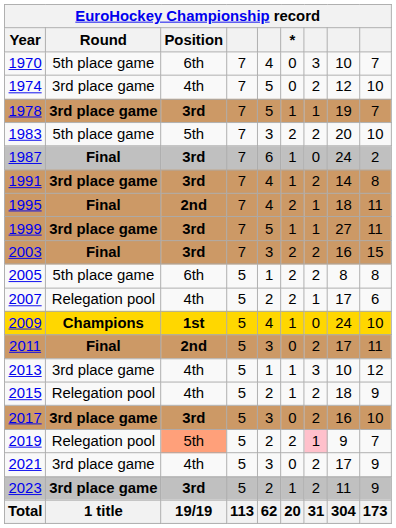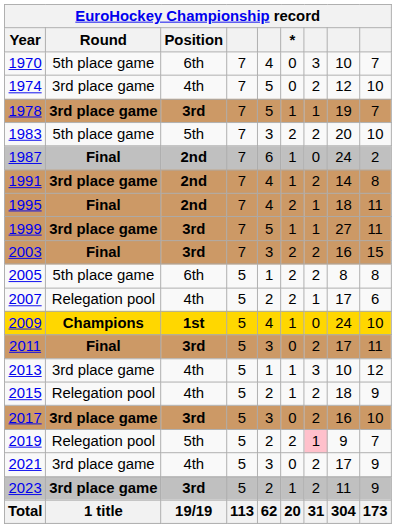 <table class="wikitable" style="text-align: center;">
 <tr>
 <th colspan=9><a href='#'>EuroHockey Championship</a> record</th>
 </tr>
 <tr>
 <th>Year</th>
 <th>Round</th>
 <th>Position</th>
 <th></th>
 <th></th>
 <th> *</th>
 <th></th>
 <th></th>
 <th></th>
 </tr>
 <tr>
 <td> <a href='#'>1970</a></td>
 <td>5th place game</td>
 <td>6th</td>
 <td>7</td>
 <td>4</td>
 <td>0</td>
 <td>3</td>
 <td>10</td>
 <td>7</td>
 </tr>
 <tr>
 <td> <a href='#'>1974</a></td>
 <td>3rd place game</td>
 <td>4th</td>
 <td>7</td>
 <td>5</td>
 <td>0</td>
 <td>2</td>
 <td>12</td>
 <td>10</td>
 </tr>
 <tr bgcolor=cc9966>
 <td> <a href='#'>1978</a></td>
 <td><strong>3rd place game</strong></td>
 <td><strong>3rd</strong></td>
 <td>7</td>
 <td>5</td>
 <td>1</td>
 <td>1</td>
 <td>19</td>
 <td>7</td>
 </tr>
 <tr>
 <td> <a href='#'>1983</a></td>
 <td>5th place game</td>
 <td>5th</td>
 <td>7</td>
 <td>3</td>
 <td>2</td>
 <td>2</td>
 <td>20</td>
 <td>10</td>
 </tr>
 <tr bgcolor=silver>
 <td> <a href='#'>1987</a></td>
 <td><strong>Final</strong></td>
-<td><strong>3rd</strong></td>
+<td><strong>2nd</strong></td>
 <td>7</td>
 <td>6</td>
 <td>1</td>
 <td>0</td>
 <td>24</td>
 <td>2</td>
 </tr>
 <tr bgcolor=cc9966>
 <td> <a href='#'>1991</a></td>
 <td><strong>3rd place game</strong></td>
-<td><strong>3rd</strong></td>
+<td><strong>2nd</strong></td>
 <td>7</td>
 <td>4</td>
 <td>1</td>
 <td>2</td>
 <td>14</td>
 <td>8</td>
 </tr>
 <tr bgcolor=cc9966>
 <td> <a href='#'>1995</a></td>
 <td><strong>Final</strong></td>
 <td><strong>2nd</strong></td>
 <td>7</td>
 <td>4</td>
 <td>2</td>
 <td>1</td>
 <td>18</td>
 <td>11</td>
 </tr>
 <tr bgcolor=cc9966>
 <td> <a href='#'>1999</a></td>
 <td><strong>3rd place game</strong></td>
 <td><strong>3rd</strong></td>
 <td>7</td>
 <td>5</td>
 <td>1</td>
 <td>1</td>
 <td>27</td>
 <td>11</td>
 </tr>
 <tr bgcolor=cc9966>
 <td> <a href='#'>2003</a></td>
 <td><strong>Final</strong></td>
 <td><strong>3rd</strong></td>
 <td>7</td>
 <td>3</td>
 <td>2</td>
 <td>2</td>
 <td>16</td>
 <td>15</td>
 </tr>
 <tr>
 <td> <a href='#'>2005</a></td>
 <td>5th place game</td>
 <td>6th</td>
 <td>5</td>
 <td>1</td>
 <td>2</td>
 <td>2</td>
 <td>8</td>
 <td>8</td>
 </tr>
 <tr>
 <td> <a href='#'>2007</a></td>
 <td>Relegation pool</td>
 <td>4th</td>
 <td>5</td>
 <td>2</td>
 <td>2</td>
 <td>1</td>
 <td>17</td>
 <td>6</td>
 </tr>
 <tr bgcolor=gold>
 <td> <a href='#'>2009</a></td>
 <td><strong>Champions</strong></td>
 <td><strong>1st</strong></td>
 <td>5</td>
 <td>4</td>
 <td>1</td>
 <td>0</td>
 <td>24</td>
 <td>10</td>
 </tr>
 <tr bgcolor=cc9966>
 <td> <a href='#'>2011</a></td>
 <td><strong>Final</strong></td>
-<td><strong>2nd</strong></td>
+<td><strong>3rd</strong></td>
 <td>5</td>
 <td>3</td>
 <td>0</td>
 <td>2</td>
 <td>17</td>
 <td>11</td>
 </tr>
 <tr>
 <td> <a href='#'>2013</a></td>
 <td>3rd place game</td>
 <td>4th</td>
 <td>5</td>
 <td>1</td>
 <td>1</td>
 <td>3</td>
 <td>10</td>
 <td>12</td>
 </tr>
 <tr>
 <td> <a href='#'>2015</a></td>
 <td>Relegation pool</td>
 <td>4th</td>
 <td>5</td>
 <td>2</td>
 <td>1</td>
 <td>2</td>
 <td>18</td>
 <td>9</td>
 </tr>
 <tr bgcolor=cc9966>
 <td> <a href='#'>2017</a></td>
 <td><strong>3rd place game</strong></td>
 <td><strong>3rd</strong></td>
 <td>5</td>
 <td>3</td>
 <td>0</td>
 <td>2</td>
 <td>16</td>
 <td>10</td>
 </tr>
 <tr>
 <td> <a href='#'>2019</a></td>
 <td>Relegation pool</td>
-<td style="background: lightsalmon;">5th</td>
+<td>5th</td>
 <td>5</td>
 <td>2</td>
 <td>2</td>
 <td style="background: pink;">1</td>
 <td>9</td>
 <td>7</td>
 </tr>
 <tr>
 <td> <a href='#'>2021</a></td>
 <td>3rd place game</td>
 <td>4th</td>
 <td>5</td>
 <td>3</td>
 <td>0</td>
 <td>2</td>
 <td>17</td>
 <td>9</td>
 </tr>
 <tr bgcolor=silver>
 <td> <a href='#'>2023</a></td>
 <td><strong>3rd place game</strong></td>
 <td><strong>3rd</strong></td>
 <td>5</td>
 <td>2</td>
 <td>1</td>
 <td>2</td>
 <td>11</td>
 <td>9</td>
 </tr>
 <tr>
 <th>Total</th>
 <th>1 title</th>
 <th>19/19</th>
 <th>113</th>
 <th>62</th>
 <th>20</th>
 <th>31</th>
 <th>304</th>
 <th>173</th>
 </tr>
 </table>
